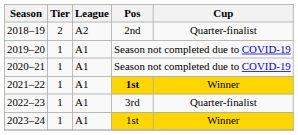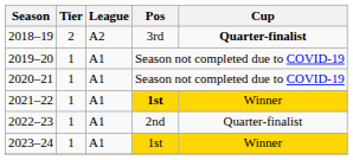 <table class=wikitable style="text-align:center; font-size:85%">
 <tr>
 <th>Season</th>
 <th>Tier</th>
 <th>League</th>
 <th>Pos</th>
 <th>Cup</th>
 </tr>
 <tr>
 <td>2018–19</td>
 <td>2</td>
 <td align=left>A2</td>
-<td>2nd</td>
-<td>Quarter-finalist</td>
+<td>3rd</td>
+<td><strong>Quarter-finalist</strong></td>
 </tr>
 <tr>
 <td>2019–20</td>
 <td>1</td>
 <td align=left>A1</td>
 <td colspan=2>Season not completed due to <a href='#'>COVID-19</a></td>
 </tr>
 <tr>
 <td>2020–21</td>
 <td>1</td>
 <td align=left>A1</td>
 <td colspan=2>Season not completed due to <a href='#'>COVID-19</a></td>
 </tr>
 <tr>
 <td>2021–22</td>
 <td>1</td>
 <td align=left>A1</td>
 <td style="background:gold;"><strong>1st</strong></td>
 <td style="background:gold;">Winner</td>
 </tr>
 <tr>
 <td>2022–23</td>
 <td>1</td>
 <td align=left>A1</td>
-<td>3rd</td>
+<td>2nd</td>
 <td>Quarter-finalist</td>
 </tr>
 <tr>
 <td>2023–24</td>
 <td>1</td>
 <td align=left>A1</td>
 <td style="background:gold;">1st</td>
 <td style="background:gold;">Winner</td>
 </tr>
 <tr>
 </tr>
 </table>
